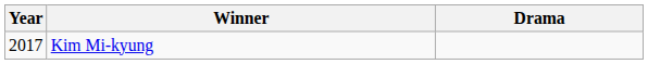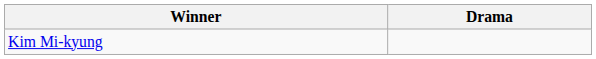 <table class="wikitable" style="width:600px">
 <tr>
-<th width=10>Year</th>
 <th>Winner</th>
 <th>Drama</th>
 </tr>
 <tr>
-<td>2017</td>
 <td><a href='#'>Kim Mi-kyung</a></td>
 <td><em></em></td>
 </tr>
 </table>
